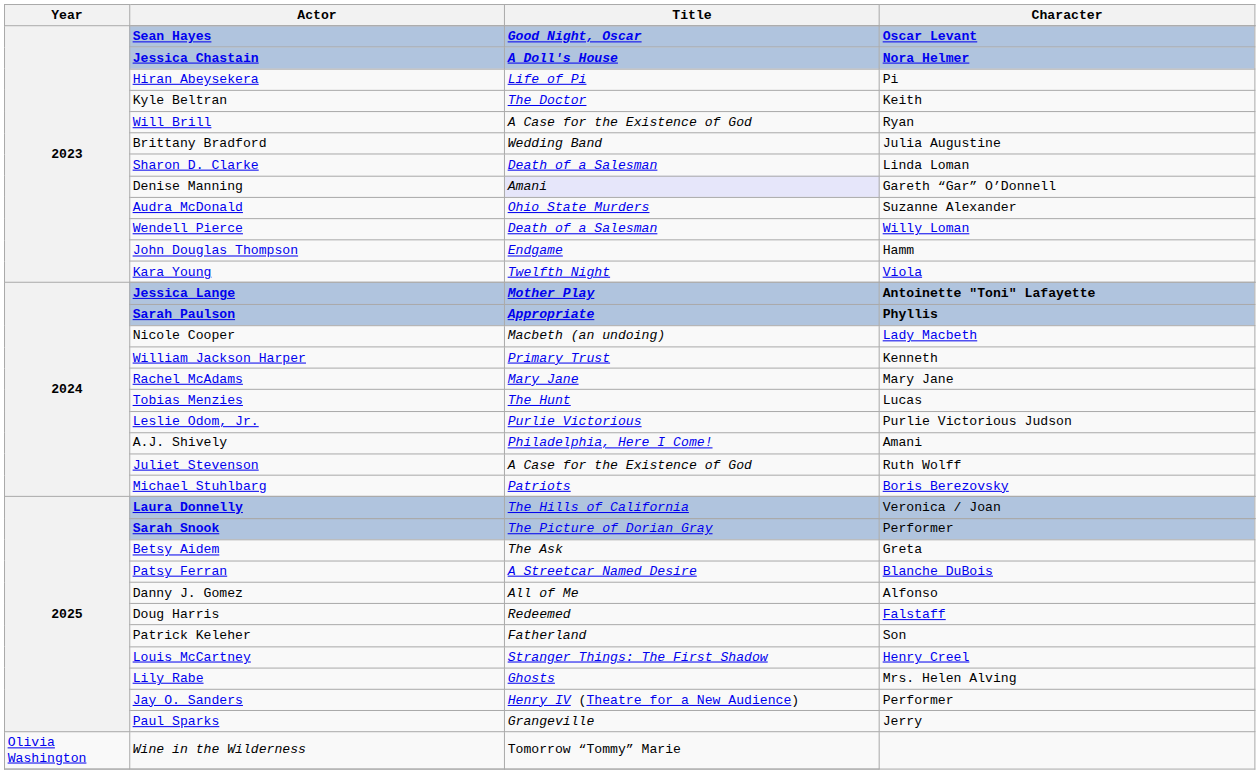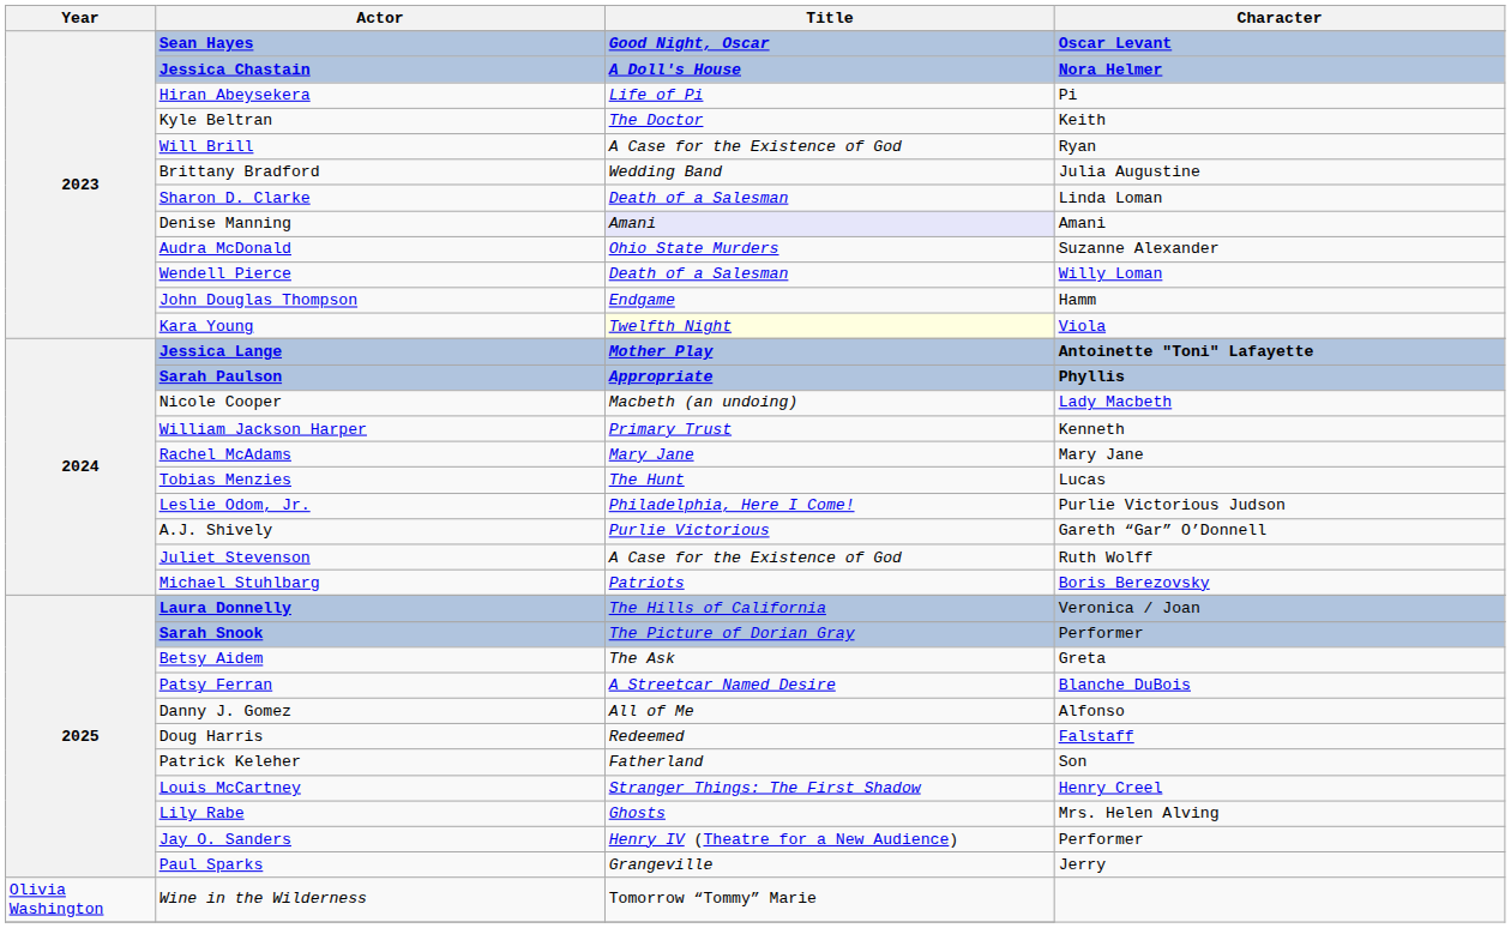 <table class="wikitable" style="width:98%;">
 <tr>
 <th style="width:10%;">Year</th>
 <th style="width:30%;">Actor</th>
 <th style="width:30%;">Title</th>
 <th style="width:30%;">Character</th>
 </tr>
 <tr>
 <th rowspan="13">2023 <br> </th>
 </tr>
 <tr style="background:#B0C4DE">
 <td><strong><a href='#'>Sean Hayes</a></strong></td>
 <td><strong><em><a href='#'>Good Night, Oscar</a></em></strong></td>
 <td><strong><a href='#'>Oscar Levant</a></strong></td>
 </tr>
 <tr style="background:#B0C4DE">
 <td><strong><a href='#'>Jessica Chastain</a></strong></td>
 <td><strong><em><a href='#'>A Doll's House</a></em></strong></td>
 <td><strong><a href='#'>Nora Helmer</a></strong></td>
 </tr>
 <tr>
 <td><a href='#'>Hiran Abeysekera</a></td>
 <td><em><a href='#'>Life of Pi</a></em></td>
 <td>Pi</td>
 </tr>
 <tr>
 <td>Kyle Beltran</td>
 <td><em><a href='#'>The Doctor</a></em></td>
 <td>Keith</td>
 </tr>
 <tr>
 <td><a href='#'>Will Brill</a></td>
 <td><em>A Case for the Existence of God</em></td>
 <td>Ryan</td>
 </tr>
 <tr>
 <td>Brittany Bradford</td>
 <td><em>Wedding Band</em></td>
 <td>Julia Augustine</td>
 </tr>
 <tr>
 <td><a href='#'>Sharon D. Clarke</a></td>
 <td><em><a href='#'>Death of a Salesman</a></em></td>
 <td>Linda Loman</td>
 </tr>
 <tr>
 <td>Denise Manning</td>
 <td style="background: lavender;"><em>Amani</em></td>
-<td>Gareth “Gar” O’Donnell</td>
+<td>Amani</td>
 </tr>
 <tr>
 <td><a href='#'>Audra McDonald</a></td>
 <td><em><a href='#'>Ohio State Murders</a></em></td>
 <td>Suzanne Alexander</td>
 </tr>
 <tr>
 <td><a href='#'>Wendell Pierce</a></td>
 <td><em><a href='#'>Death of a Salesman</a></em></td>
 <td><a href='#'>Willy Loman</a></td>
 </tr>
 <tr>
 <td><a href='#'>John Douglas Thompson</a></td>
 <td><em><a href='#'>Endgame</a></em></td>
 <td>Hamm</td>
 </tr>
 <tr>
 <td><a href='#'>Kara Young</a></td>
-<td><em><a href='#'>Twelfth Night</a></em></td>
+<td style="background: lightyellow;"><em><a href='#'>Twelfth Night</a></em></td>
 <td><a href='#'>Viola</a></td>
 </tr>
 <tr>
 <th rowspan="11">2024</th>
 </tr>
 <tr style="background:#B0C4DE">
 <td><strong> <a href='#'>Jessica Lange</a> </strong></td>
 <td><strong> <em><a href='#'>Mother Play</a></em> </strong></td>
 <td><strong> Antoinette "Toni" Lafayette </strong></td>
 </tr>
 <tr style="background:#B0C4DE">
 <td><strong> <a href='#'>Sarah Paulson</a> </strong></td>
 <td><strong> <em><a href='#'>Appropriate</a></em> </strong></td>
 <td><strong> Phyllis </strong></td>
 </tr>
 <tr>
 <td>Nicole Cooper</td>
 <td><em>Macbeth (an undoing)</em></td>
 <td><a href='#'>Lady Macbeth</a></td>
 </tr>
 <tr>
 <td><a href='#'>William Jackson Harper</a></td>
 <td><em><a href='#'>Primary Trust</a></em></td>
 <td>Kenneth</td>
 </tr>
 <tr>
 <td><a href='#'>Rachel McAdams</a></td>
 <td><em><a href='#'>Mary Jane</a></em></td>
 <td>Mary Jane</td>
 </tr>
 <tr>
 <td><a href='#'>Tobias Menzies</a></td>
 <td><em><a href='#'>The Hunt</a></em></td>
 <td>Lucas</td>
 </tr>
 <tr>
 <td><a href='#'>Leslie Odom, Jr.</a></td>
-<td><em><a href='#'>Purlie Victorious</a></em></td>
+<td><em><a href='#'>Philadelphia, Here I Come!</a></em></td>
 <td>Purlie Victorious Judson</td>
 </tr>
 <tr>
 <td>A.J. Shively</td>
-<td><em><a href='#'>Philadelphia, Here I Come!</a></em></td>
-<td>Amani</td>
+<td><em><a href='#'>Purlie Victorious</a></em></td>
+<td>Gareth “Gar” O’Donnell</td>
 </tr>
 <tr>
 <td><a href='#'>Juliet Stevenson</a></td>
 <td><em>A Case for the Existence of God</em></td>
 <td>Ruth Wolff</td>
 </tr>
 <tr>
 <td><a href='#'>Michael Stuhlbarg</a></td>
 <td><em><a href='#'>Patriots</a></em></td>
 <td><a href='#'>Boris Berezovsky</a></td>
 </tr>
 <tr>
 <th rowspan="13">2025</th>
 </tr>
 <tr style="background:#B0C4DE">
 <td><strong><a href='#'>Laura Donnelly</a></strong></td>
 <td><em><a href='#'>The Hills of California</a></em></td>
 <td>Veronica / Joan</td>
 </tr>
 <tr>
 </tr>
 <tr style="background:#B0C4DE">
 <td><strong><a href='#'>Sarah Snook</a></strong></td>
 <td><em><a href='#'>The Picture of Dorian Gray</a></em></td>
 <td>Performer</td>
 </tr>
 <tr>
 <td><a href='#'>Betsy Aidem</a></td>
 <td><em>The Ask</em></td>
 <td>Greta</td>
 </tr>
 <tr>
 <td><a href='#'>Patsy Ferran</a></td>
 <td><em><a href='#'>A Streetcar Named Desire</a></em></td>
 <td><a href='#'>Blanche DuBois</a></td>
 </tr>
 <tr>
 <td>Danny J. Gomez</td>
 <td><em>All of Me</em></td>
 <td>Alfonso</td>
 </tr>
 <tr>
 <td>Doug Harris</td>
 <td><em>Redeemed</em></td>
 <td><a href='#'>Falstaff</a></td>
 </tr>
 <tr>
 <td>Patrick Keleher</td>
 <td><em>Fatherland</em></td>
 <td>Son</td>
 </tr>
 <tr>
 <td><a href='#'>Louis McCartney</a></td>
 <td><em><a href='#'>Stranger Things: The First Shadow</a></em></td>
 <td><a href='#'>Henry Creel</a></td>
 </tr>
 <tr>
 <td><a href='#'>Lily Rabe</a></td>
 <td><em><a href='#'>Ghosts</a></em></td>
 <td>Mrs. Helen Alving</td>
 </tr>
 <tr>
 <td><a href='#'>Jay O. Sanders</a></td>
 <td><em><a href='#'>Henry IV</a></em> (<a href='#'>Theatre for a New Audience</a>)</td>
 <td>Performer</td>
 </tr>
 <tr>
 <td><a href='#'>Paul Sparks</a></td>
 <td><em>Grangeville</em></td>
 <td>Jerry</td>
 </tr>
 <tr>
 <td><a href='#'>Olivia Washington</a></td>
 <td><em>Wine in the Wilderness</em></td>
 <td>Tomorrow “Tommy” Marie</td>
 </tr>
 <tr>
 </tr>
 </table>
